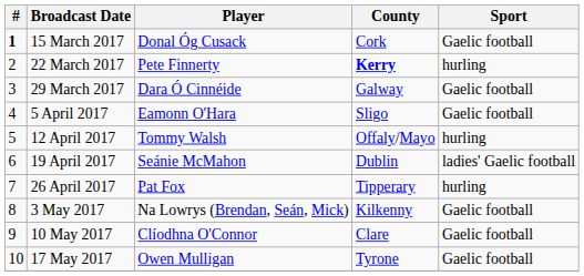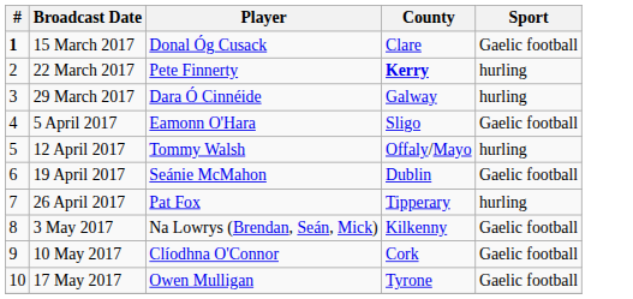 <table class="wikitable">
 <tr>
 <th>#</th>
 <th>Broadcast Date</th>
 <th>Player</th>
 <th>County</th>
 <th>Sport</th>
 </tr>
 <tr>
 <td><strong>1</strong></td>
 <td>15 March 2017</td>
 <td><a href='#'>Donal Óg Cusack</a></td>
-<td><a href='#'>Cork</a></td>
+<td><a href='#'>Clare</a></td>
 <td>Gaelic football</td>
 </tr>
 <tr>
 <td>2</td>
 <td>22 March 2017</td>
 <td><a href='#'>Pete Finnerty</a></td>
 <td><strong><a href='#'>Kerry</a></strong></td>
 <td>hurling</td>
 </tr>
 <tr>
 <td>3</td>
 <td>29 March 2017</td>
 <td><a href='#'>Dara Ó Cinnéide</a></td>
 <td><a href='#'>Galway</a></td>
-<td>Gaelic football</td>
+<td>hurling</td>
 </tr>
 <tr>
 <td>4</td>
 <td>5 April 2017</td>
 <td><a href='#'>Eamonn O'Hara</a></td>
 <td><a href='#'>Sligo</a></td>
 <td>Gaelic football</td>
 </tr>
 <tr>
 <td>5</td>
 <td>12 April 2017</td>
 <td><a href='#'>Tommy Walsh</a></td>
 <td><a href='#'>Offaly</a>/<a href='#'>Mayo</a></td>
 <td>hurling</td>
 </tr>
 <tr>
 <td>6</td>
 <td>19 April 2017</td>
 <td><a href='#'>Seánie McMahon</a></td>
 <td><a href='#'>Dublin</a></td>
-<td>ladies' Gaelic football</td>
+<td>Gaelic football</td>
 </tr>
 <tr>
 <td>7</td>
 <td>26 April 2017</td>
 <td><a href='#'>Pat Fox</a></td>
 <td><a href='#'>Tipperary</a></td>
 <td>hurling</td>
 </tr>
 <tr>
 <td>8</td>
 <td>3 May 2017</td>
 <td>Na Lowrys (<a href='#'>Brendan</a>, <a href='#'>Seán</a>, <a href='#'>Mick</a>)</td>
 <td><a href='#'>Kilkenny</a></td>
 <td>Gaelic football</td>
 </tr>
 <tr>
 <td>9</td>
 <td>10 May 2017</td>
 <td><a href='#'>Clíodhna O'Connor</a></td>
-<td><a href='#'>Clare</a></td>
+<td><a href='#'>Cork</a></td>
 <td>Gaelic football</td>
 </tr>
 <tr>
 <td>10</td>
 <td>17 May 2017</td>
 <td><a href='#'>Owen Mulligan</a></td>
 <td><a href='#'>Tyrone</a></td>
 <td>Gaelic football</td>
 </tr>
 <tr>
 </tr>
 </table>
